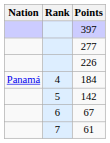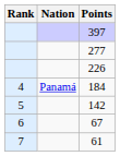 <table class="wikitable sortable" style="text-align:center">
 <tr>
+<th>Rank</th>
 <th>Nation</th>
-<th>Rank</th>
 <th>Points</th>
 </tr>
 <tr style="background-color:#ccccff">
+<td bgcolor = DDEEFF></td>
 <td align=left></td>
-<td bgcolor = DDEEFF></td>
 <td>397</td>
 </tr>
 <tr>
+<td bgcolor = DDEEFF></td>
 <td align=left></td>
-<td bgcolor = DDEEFF></td>
 <td>277</td>
 </tr>
 <tr>
+<td bgcolor = DDEEFF></td>
 <td align=left></td>
-<td bgcolor = DDEEFF></td>
 <td>226</td>
 </tr>
 <tr>
+<td bgcolor = DDEEFF>4</td>
 <td align=left> <a href='#'>Panamá</a></td>
-<td bgcolor = DDEEFF>4</td>
 <td>184</td>
 </tr>
 <tr>
+<td bgcolor = DDEEFF>5</td>
 <td align=left></td>
-<td bgcolor = DDEEFF>5</td>
 <td>142</td>
 </tr>
 <tr>
+<td bgcolor = DDEEFF>6</td>
 <td align=left></td>
-<td bgcolor = DDEEFF>6</td>
 <td>67</td>
 </tr>
 <tr>
+<td bgcolor = DDEEFF>7</td>
 <td align=left></td>
-<td bgcolor = DDEEFF>7</td>
 <td>61</td>
 </tr>
 </table>
